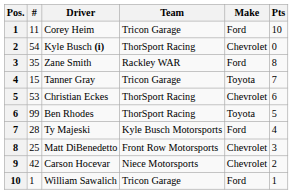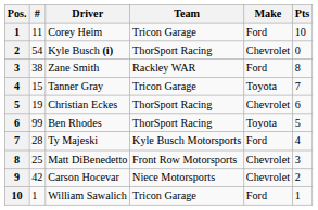 <table class="wikitable" style="font-size:95%">
 <tr>
 <th>Pos.</th>
 <th>#</th>
 <th>Driver</th>
 <th>Team</th>
 <th>Make</th>
 <th>Pts</th>
 </tr>
 <tr>
 <th>1</th>
 <td>11</td>
 <td>Corey Heim</td>
 <td>Tricon Garage</td>
 <td>Ford</td>
 <td>10</td>
 </tr>
 <tr>
 <th>2</th>
 <td>54</td>
 <td>Kyle Busch <strong>(i)</strong></td>
 <td>ThorSport Racing</td>
 <td>Chevrolet</td>
 <td>0</td>
 </tr>
 <tr>
 <th>3</th>
-<td>35</td>
+<td>38</td>
 <td>Zane Smith</td>
 <td>Rackley WAR</td>
 <td>Ford</td>
 <td>8</td>
 </tr>
 <tr>
 <th>4</th>
 <td>15</td>
 <td>Tanner Gray</td>
 <td>Tricon Garage</td>
 <td>Toyota</td>
 <td>7</td>
 </tr>
 <tr>
 <th>5</th>
-<td>53</td>
+<td>19</td>
 <td>Christian Eckes</td>
 <td>ThorSport Racing</td>
 <td>Chevrolet</td>
 <td>6</td>
 </tr>
 <tr>
 <th>6</th>
 <td>99</td>
 <td>Ben Rhodes</td>
 <td>ThorSport Racing</td>
 <td>Toyota</td>
 <td>5</td>
 </tr>
 <tr>
 <th>7</th>
 <td>28</td>
 <td>Ty Majeski</td>
 <td>Kyle Busch Motorsports</td>
 <td>Ford</td>
 <td>4</td>
 </tr>
 <tr>
 <th>8</th>
 <td>25</td>
 <td>Matt DiBenedetto</td>
 <td>Front Row Motorsports</td>
 <td>Chevrolet</td>
 <td>3</td>
 </tr>
 <tr>
 <th>9</th>
 <td>42</td>
 <td>Carson Hocevar</td>
 <td>Niece Motorsports</td>
 <td>Chevrolet</td>
 <td>2</td>
 </tr>
 <tr>
 <th>10</th>
 <td>1</td>
 <td>William Sawalich</td>
 <td>Tricon Garage</td>
 <td>Ford</td>
 <td>1</td>
 </tr>
 </table>
